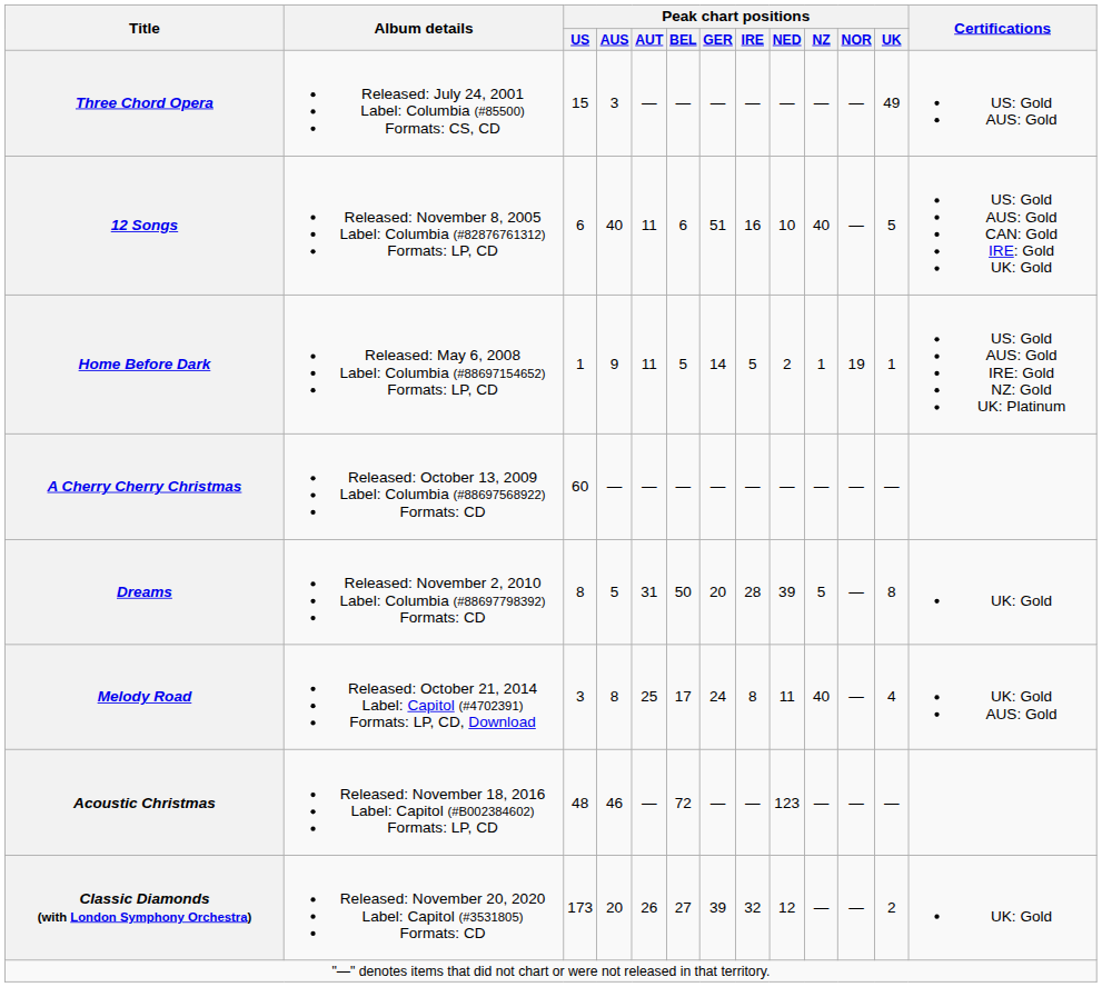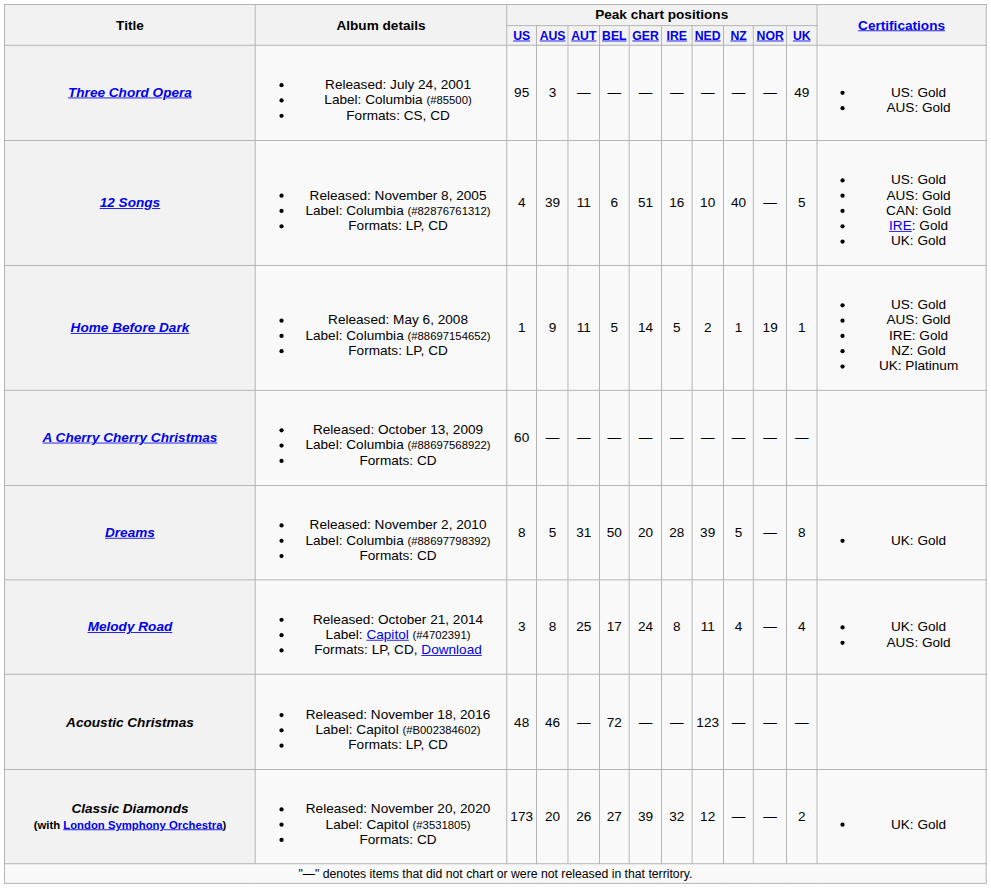 <table class="wikitable plainrowheaders" style="text-align:center;">
 <tr>
 <th scope="col" rowspan="2" style="width:18em;">Title</th>
 <th scope="col" rowspan="2" style="width:18em;">Album details</th>
 <th scope="col" colspan="10">Peak chart positions</th>
 <th scope="col" rowspan="2" style="width:12em;"><a href='#'>Certifications</a></th>
 </tr>
 <tr>
 <th style="width:2em;font-size:90%;"><a href='#'>US</a><br></th>
 <th style="width:2em;font-size:90%;"><a href='#'>AUS</a><br></th>
 <th style="width:2em;font-size:90%;"><a href='#'>AUT</a><br></th>
 <th style="width:2em;font-size:90%;"><a href='#'>BEL</a><br></th>
 <th style="width:2em;font-size:90%;"><a href='#'>GER</a><br></th>
 <th style="width:2em;font-size:90%;"><a href='#'>IRE</a><br></th>
 <th style="width:2em;font-size:90%;"><a href='#'>NED</a><br></th>
 <th style="width:2em;font-size:90%;"><a href='#'>NZ</a><br></th>
 <th style="width:2em;font-size:90%;"><a href='#'>NOR</a><br></th>
 <th style="width:2em;font-size:90%;"><a href='#'>UK</a><br></th>
 </tr>
 <tr>
 <th scope="row"><em><a href='#'>Three Chord Opera</a></em></th>
 <td><br><ul><li>Released: July 24, 2001</li><li>Label: Columbia <small>(#85500)</small></li><li>Formats: CS, CD</li></ul></td>
-<td>15</td>
+<td>95</td>
 <td>3</td>
 <td>—</td>
 <td>—</td>
 <td>—</td>
 <td>—</td>
 <td>—</td>
 <td>—</td>
 <td>—</td>
 <td>49</td>
 <td><br><ul><li>US: Gold</li><li>AUS: Gold</li></ul></td>
 </tr>
 <tr>
 <th scope="row"><em><a href='#'>12 Songs</a></em></th>
 <td><br><ul><li>Released: November 8, 2005</li><li>Label: Columbia <small>(#82876761312)</small></li><li>Formats: LP, CD</li></ul></td>
-<td>6</td>
-<td>40</td>
+<td>4</td>
+<td>39</td>
 <td>11</td>
 <td>6</td>
 <td>51</td>
 <td>16</td>
 <td>10</td>
 <td>40</td>
 <td>—</td>
 <td>5</td>
 <td><br><ul><li>US: Gold</li><li>AUS: Gold</li><li>CAN: Gold</li><li><a href='#'>IRE</a>: Gold</li><li>UK: Gold</li></ul></td>
 </tr>
 <tr>
 <th scope="row"><em><a href='#'>Home Before Dark</a></em></th>
 <td><br><ul><li>Released: May 6, 2008</li><li>Label: Columbia <small>(#88697154652)</small></li><li>Formats: LP, CD</li></ul></td>
 <td>1</td>
 <td>9</td>
 <td>11</td>
 <td>5</td>
 <td>14</td>
 <td>5</td>
 <td>2</td>
 <td>1</td>
 <td>19</td>
 <td>1</td>
 <td><br><ul><li>US: Gold</li><li>AUS: Gold</li><li>IRE: Gold</li><li>NZ: Gold</li><li>UK: Platinum</li></ul></td>
 </tr>
 <tr>
 <th scope="row"><em><a href='#'>A Cherry Cherry Christmas</a></em></th>
 <td><br><ul><li>Released: October 13, 2009</li><li>Label: Columbia <small>(#88697568922)</small></li><li>Formats: CD</li></ul></td>
 <td>60</td>
 <td>—</td>
 <td>—</td>
 <td>—</td>
 <td>—</td>
 <td>—</td>
 <td>—</td>
 <td>—</td>
 <td>—</td>
 <td>—</td>
 <td></td>
 </tr>
 <tr>
 <th scope="row"><em><a href='#'>Dreams</a></em></th>
 <td><br><ul><li>Released: November 2, 2010</li><li>Label: Columbia <small>(#88697798392)</small></li><li>Formats: CD</li></ul></td>
 <td>8</td>
 <td>5</td>
 <td>31</td>
 <td>50</td>
 <td>20</td>
 <td>28</td>
 <td>39</td>
 <td>5</td>
 <td>—</td>
 <td>8</td>
 <td><br><ul><li>UK: Gold</li></ul></td>
 </tr>
 <tr>
 <th scope="row"><em><a href='#'>Melody Road</a></em></th>
 <td><br><ul><li>Released: October 21, 2014</li><li>Label: <a href='#'>Capitol</a> <small>(#4702391)</small></li><li>Formats: LP, CD, <a href='#'>Download</a></li></ul></td>
 <td>3</td>
 <td>8</td>
 <td>25</td>
 <td>17</td>
 <td>24</td>
 <td>8</td>
 <td>11</td>
-<td>40</td>
+<td>4</td>
 <td>—</td>
 <td>4</td>
 <td><br><ul><li>UK: Gold</li><li>AUS: Gold</li></ul></td>
 </tr>
 <tr>
 <th scope="row"><em>Acoustic Christmas</em></th>
 <td><br><ul><li>Released: November 18, 2016</li><li>Label: Capitol <small>(#B002384602)</small></li><li>Formats: LP, CD</li></ul></td>
 <td>48</td>
 <td>46</td>
 <td>—</td>
 <td>72</td>
 <td>—</td>
 <td>—</td>
 <td>123</td>
 <td>—</td>
 <td>—</td>
 <td>—</td>
 <td></td>
 </tr>
 <tr>
 <th scope="row"><em>Classic Diamonds</em><br><small>(with <a href='#'>London Symphony Orchestra</a>)</small></th>
 <td><br><ul><li>Released: November 20, 2020</li><li>Label: Capitol <small>(#3531805)</small></li><li>Formats: CD</li></ul></td>
 <td>173</td>
 <td>20</td>
 <td>26</td>
 <td>27</td>
 <td>39</td>
 <td>32</td>
 <td>12</td>
 <td>—</td>
 <td>—</td>
 <td>2</td>
 <td><br><ul><li>UK: Gold</li></ul></td>
 </tr>
 <tr>
 <td align="center" colspan="15" style="font-size:90%">"—" denotes items that did not chart or were not released in that territory.</td>
 </tr>
 </table>
